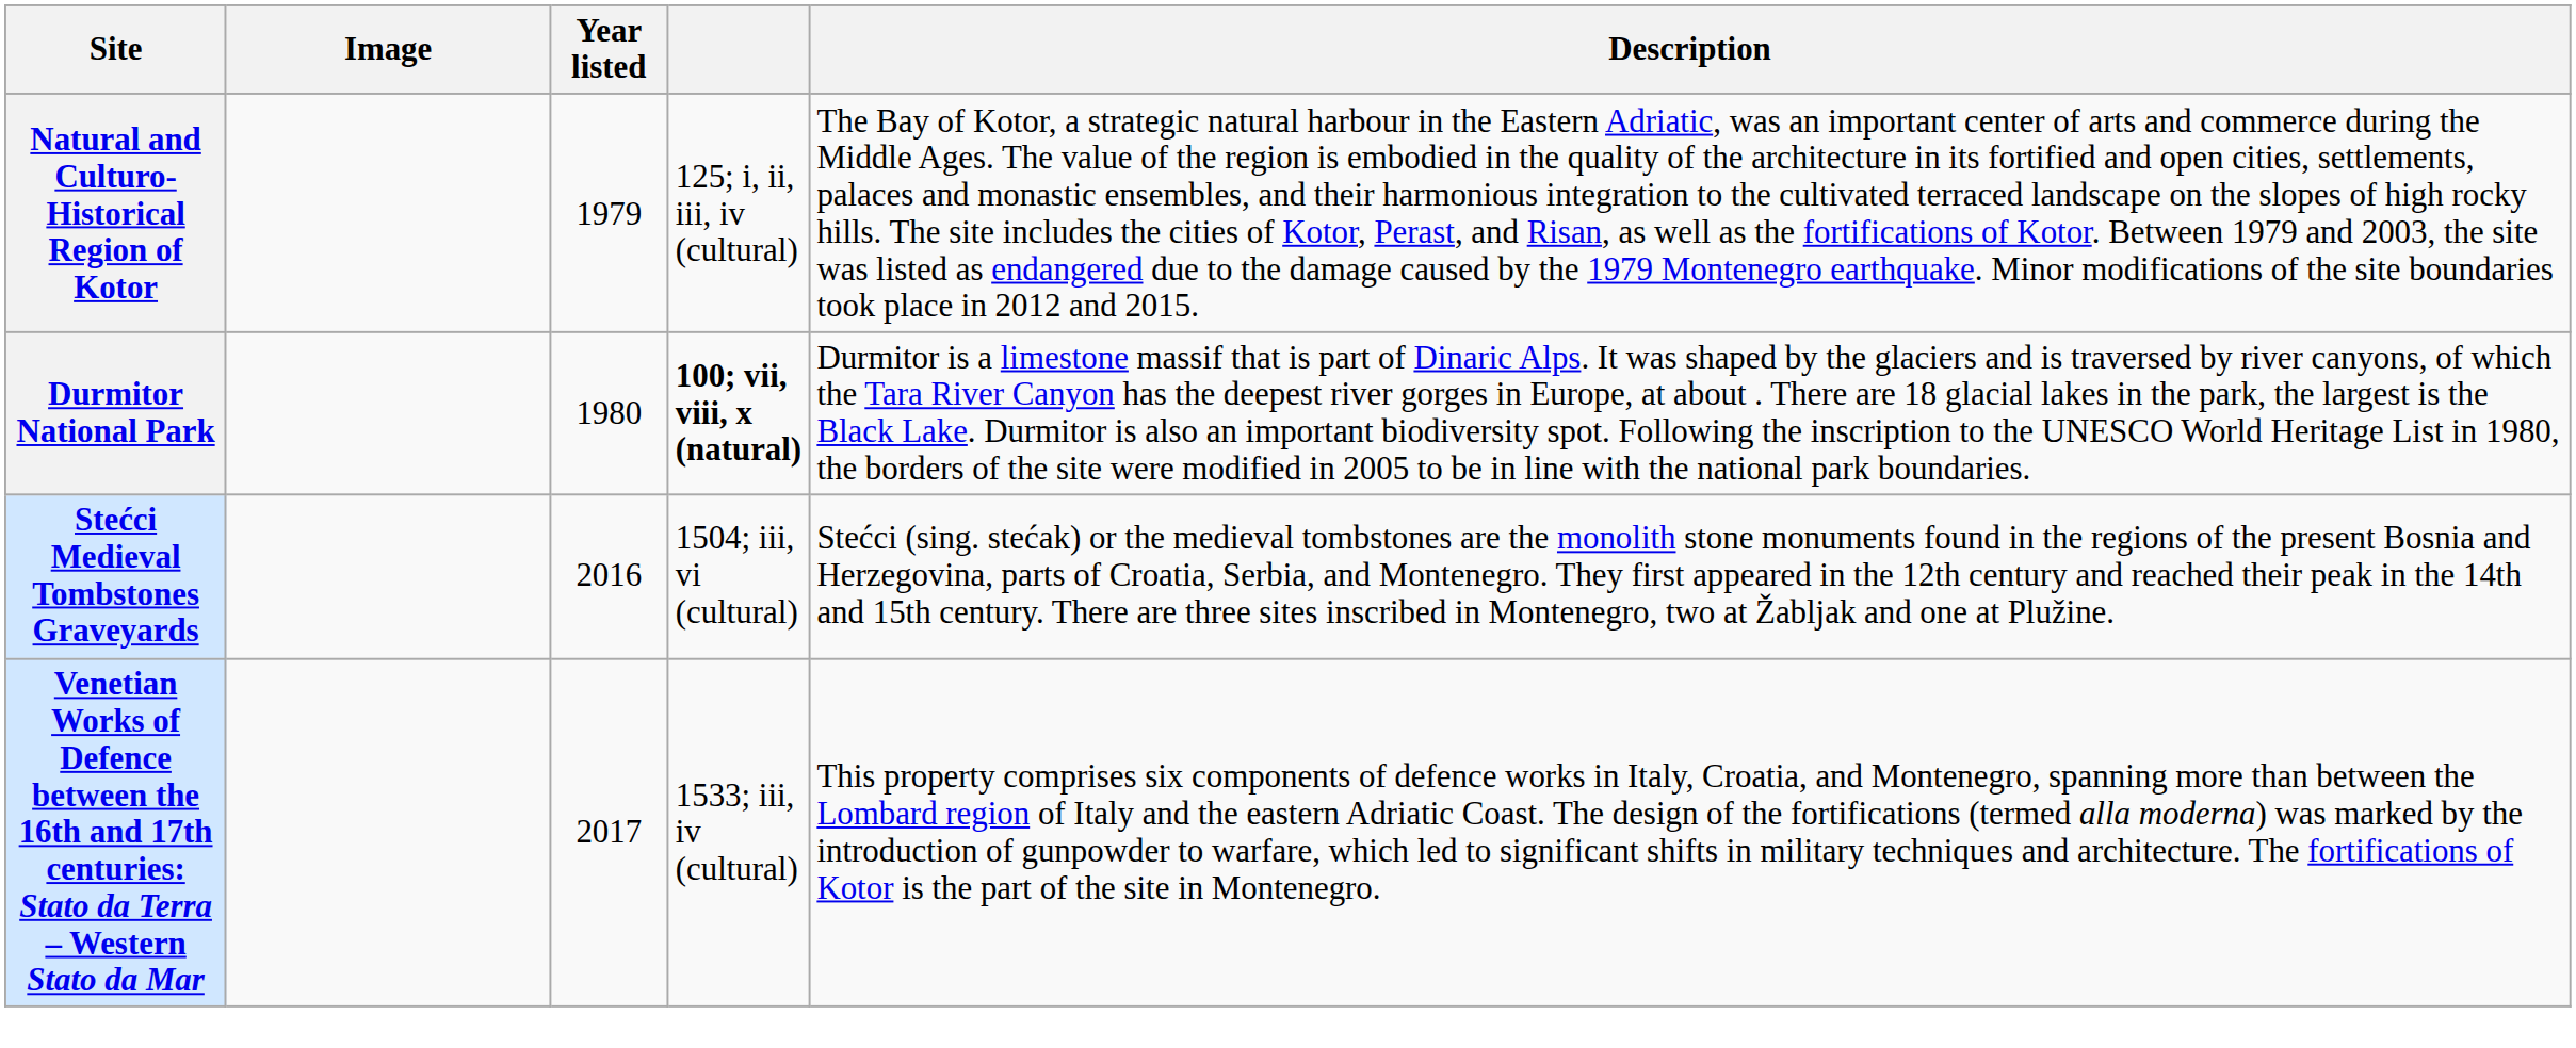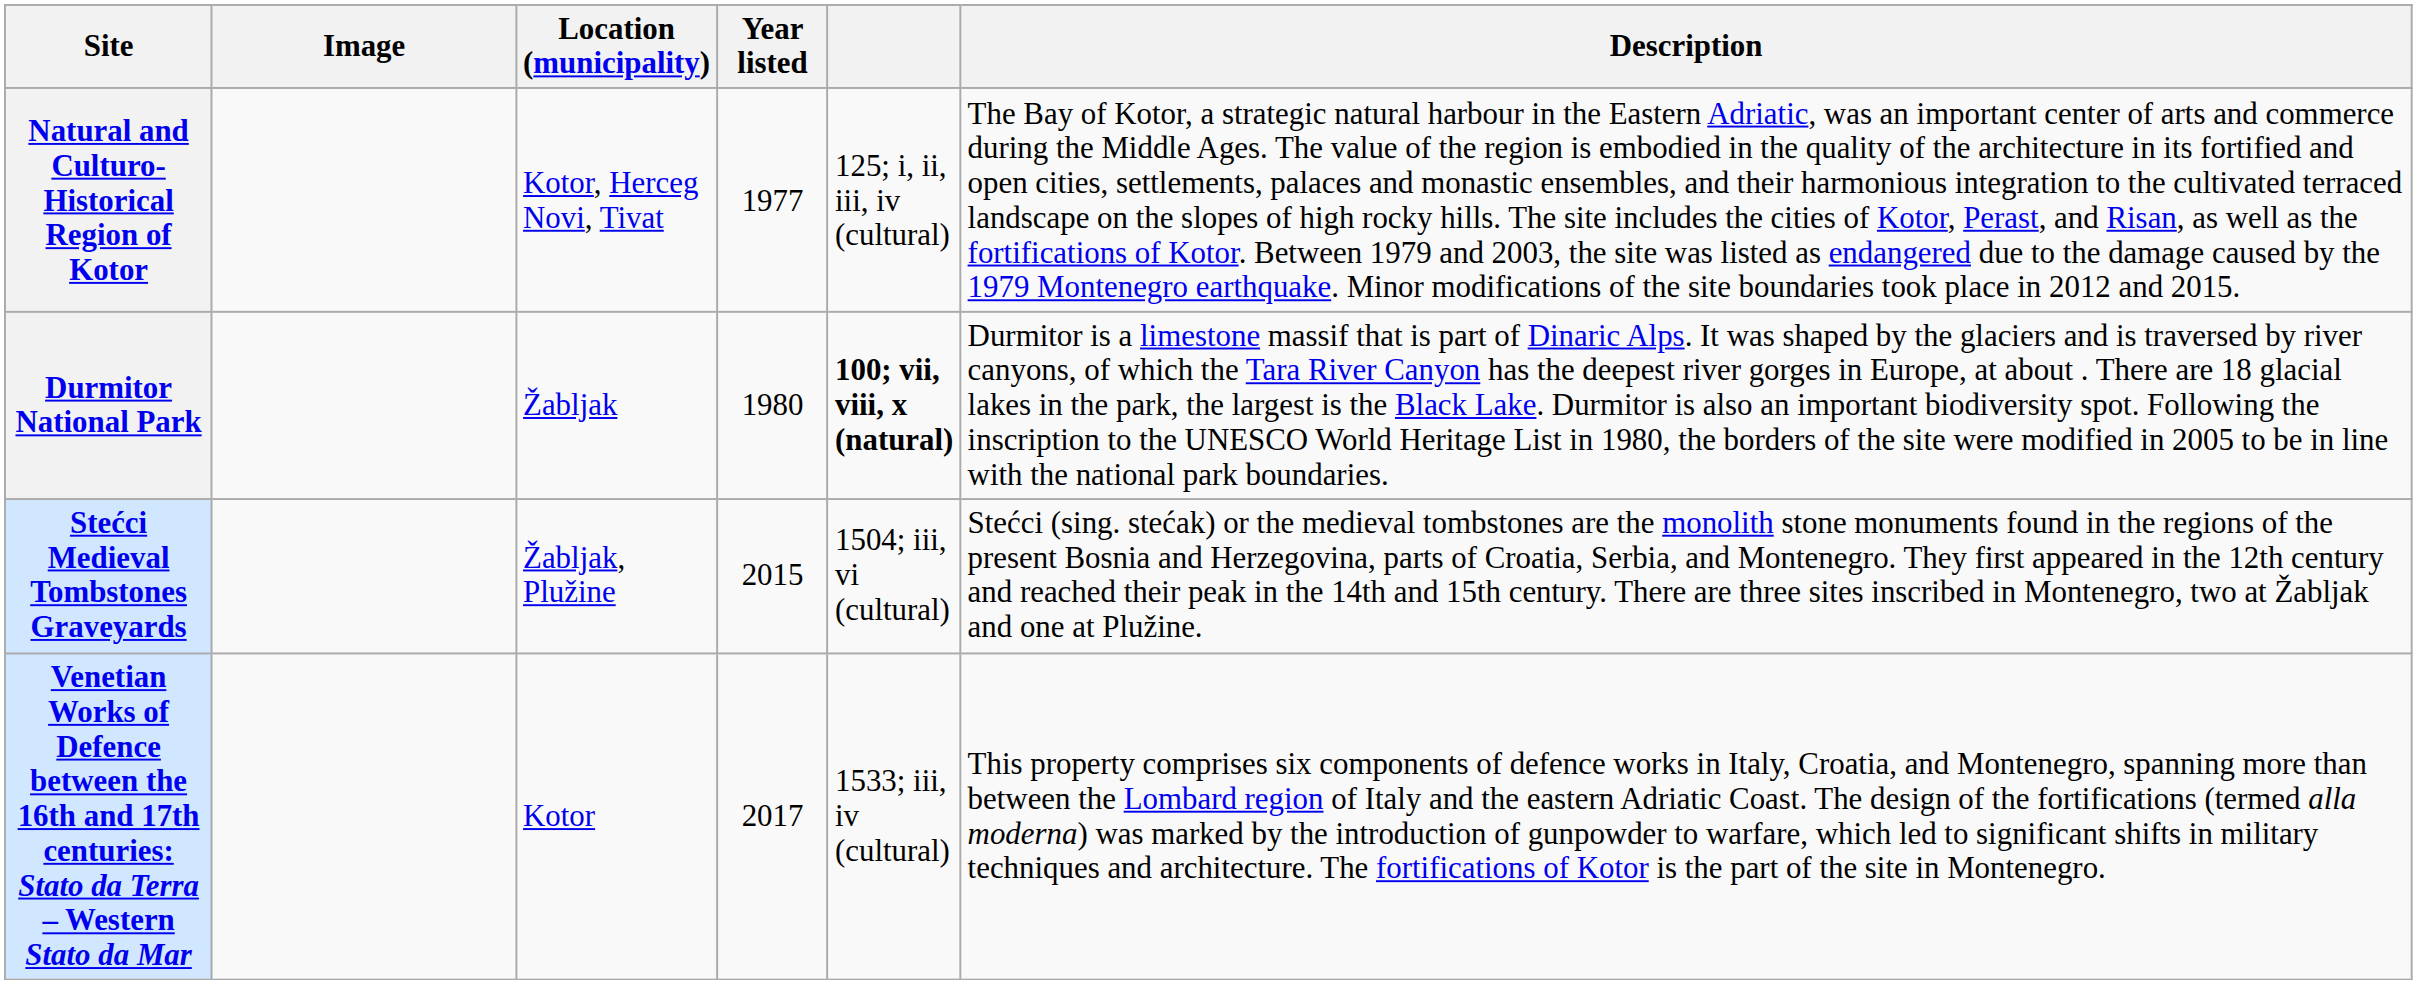 <table class="wikitable sortable plainrowheaders">
 <tr>
 <th style="width:100px;" scope="col">Site</th>
 <th class="unsortable" style="width:150px;" scope="col">Image</th>
+<th style="width:80px;" scope="col">Location (<a href='#'>municipality</a>)</th>
 <th style="width:50px;" scope="col">Year listed</th>
 <th style="width:60px;" scope="col" data-sort-type="number"></th>
 <th scope="col" class="unsortable">Description</th>
 </tr>
 <tr>
 <th scope="row"><a href='#'>Natural and Culturo-Historical Region of Kotor</a></th>
 <td align=center></td>
-<td align=center>1979</td>
+<td><a href='#'>Kotor</a>, <a href='#'>Herceg Novi</a>, <a href='#'>Tivat</a></td>
+<td align=center>1977</td>
 <td>125; i, ii, iii, iv (cultural)</td>
 <td>The Bay of Kotor, a strategic natural harbour in the Eastern <a href='#'>Adriatic</a>, was an important center of arts and commerce during the Middle Ages. The value of the region is embodied in the quality of the architecture in its fortified and open cities, settlements, palaces and monastic ensembles, and their harmonious integration to the cultivated terraced landscape on the slopes of high rocky hills. The site includes the cities of <a href='#'>Kotor</a>, <a href='#'>Perast</a>, and <a href='#'>Risan</a>, as well as the <a href='#'>fortifications of Kotor</a>. Between 1979 and 2003, the site was listed as <a href='#'>endangered</a> due to the damage caused by the <a href='#'>1979 Montenegro earthquake</a>. Minor modifications of the site boundaries took place in 2012 and 2015.</td>
 </tr>
 <tr>
 <th scope="row"><a href='#'>Durmitor National Park</a></th>
 <td align=center></td>
+<td><a href='#'>Žabljak</a></td>
 <td align=center>1980</td>
 <td><strong>100; vii, viii, x (natural)</strong></td>
 <td>Durmitor is a <a href='#'>limestone</a> massif that is part of <a href='#'>Dinaric Alps</a>. It was shaped by the glaciers and is traversed by river canyons, of which the <a href='#'>Tara River Canyon</a> has the deepest river gorges in Europe, at about . There are 18 glacial lakes in the park, the largest is the <a href='#'>Black Lake</a>. Durmitor is also an important biodiversity spot. Following the inscription to the UNESCO World Heritage List in 1980, the borders of the site were modified in 2005 to be in line with the national park boundaries.</td>
 </tr>
 <tr>
 <th scope="row" style="background:#D0E7FF;"><a href='#'>Stećci Medieval Tombstones Graveyards</a></th>
 <td></td>
-<td align=center>2016</td>
+<td><a href='#'>Žabljak</a>, <a href='#'>Plužine</a></td>
+<td align=center>2015</td>
 <td>1504; iii, vi (cultural)</td>
 <td>Stećci (sing. stećak) or the medieval tombstones are the <a href='#'>monolith</a> stone monuments found in the regions of the present Bosnia and Herzegovina, parts of Croatia, Serbia, and Montenegro. They first appeared in the 12th century and reached their peak in the 14th and 15th century. There are three sites inscribed in Montenegro, two at Žabljak and one at Plužine.</td>
 </tr>
 <tr>
 <th scope="row" style="background:#D0E7FF;"><a href='#'>Venetian Works of Defence between the 16th and 17th centuries: <em>Stato da Terra</em> – Western <em>Stato da Mar</em></a></th>
 <td></td>
+<td><a href='#'>Kotor</a></td>
 <td align=center>2017</td>
 <td>1533; iii, iv (cultural)</td>
 <td>This property comprises six components of defence works in Italy, Croatia, and Montenegro, spanning more than  between the <a href='#'>Lombard region</a> of Italy and the eastern Adriatic Coast. The design of the fortifications (termed <em>alla moderna</em>) was marked by the introduction of gunpowder to warfare, which led to significant shifts in military techniques and architecture. The <a href='#'>fortifications of Kotor</a> is the part of the site in Montenegro.</td>
 </tr>
 </table>
